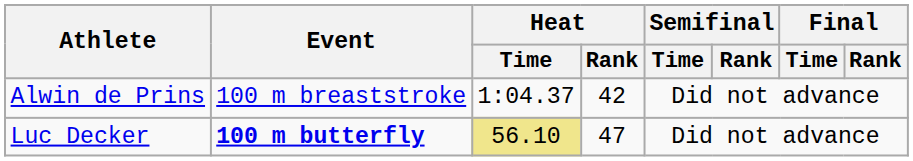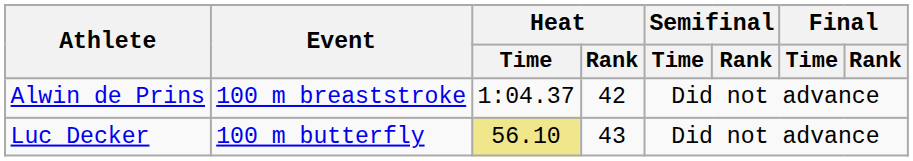 <table class=wikitable style="font-size:90%">
 <tr>
 <th rowspan="2">Athlete</th>
 <th rowspan="2">Event</th>
 <th colspan="2">Heat</th>
 <th colspan="2">Semifinal</th>
 <th colspan="2">Final</th>
 </tr>
 <tr style="font-size:95%">
 <th>Time</th>
 <th>Rank</th>
 <th>Time</th>
 <th>Rank</th>
 <th>Time</th>
 <th>Rank</th>
 </tr>
 <tr align=center>
 <td align=left><a href='#'>Alwin de Prins</a></td>
 <td align=left><a href='#'>100 m breaststroke</a></td>
 <td>1:04.37</td>
 <td>42</td>
 <td colspan=4>Did not advance</td>
 </tr>
 <tr align=center>
 <td align=left><a href='#'>Luc Decker</a></td>
-<td align=left><strong><a href='#'>100 m butterfly</a></strong></td>
+<td align=left><a href='#'>100 m butterfly</a></td>
 <td style="background: khaki;">56.10</td>
-<td>47</td>
+<td>43</td>
 <td colspan=4>Did not advance</td>
 </tr>
 </table>
